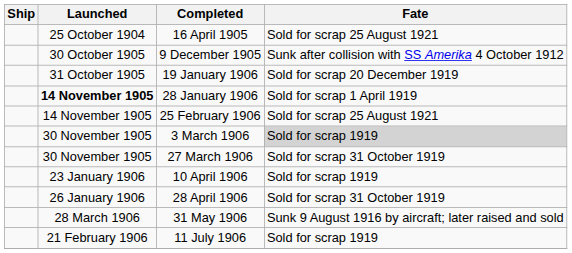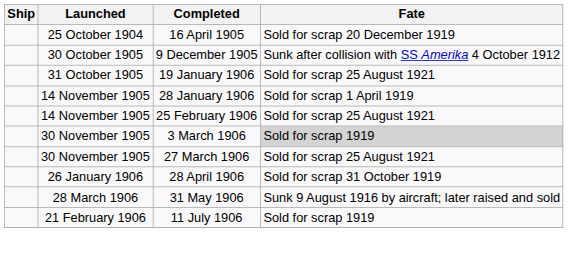 <table class="wikitable">
 <tr valign="top"|- valign="top">
 <th align= center>Ship</th>
 <th align= center>Launched</th>
 <th align= center>Completed</th>
 <th align= center>Fate</th>
 </tr>
 <tr valign="top">
 <td align= left></td>
 <td align= center>25 October 1904</td>
 <td align= center>16 April 1905</td>
-<td align= left>Sold for scrap 25 August 1921</td>
+<td align= left>Sold for scrap 20 December 1919</td>
 </tr>
 <tr valign="top">
 <td align= left></td>
 <td align= center>30 October 1905</td>
 <td align= center>9 December 1905</td>
 <td align= left>Sunk after collision with <a href='#'>SS <em>Amerika</em></a> 4 October 1912</td>
 </tr>
 <tr valign="top">
 <td align= left></td>
 <td align= center>31 October 1905</td>
 <td align= center>19 January 1906</td>
-<td align= left>Sold for scrap 20 December 1919</td>
+<td align= left>Sold for scrap 25 August 1921</td>
 </tr>
 <tr valign="top">
 <td align= left></td>
-<td align= center><strong>14 November 1905</strong></td>
+<td align= center>14 November 1905</td>
 <td align= center>28 January 1906</td>
 <td align= left>Sold for scrap 1 April 1919</td>
 </tr>
 <tr valign="top">
 <td align= left></td>
 <td align= center>14 November 1905</td>
 <td align= center>25 February 1906</td>
 <td align= left>Sold for scrap 25 August 1921</td>
 </tr>
 <tr valign="top">
 <td align= left></td>
 <td align= center>30 November 1905</td>
 <td align= center>3 March 1906</td>
 <td align= left style="background: lightgrey;">Sold for scrap 1919</td>
 </tr>
 <tr valign="top">
 <td align= left></td>
 <td align= center>30 November 1905</td>
 <td align= center>27 March 1906</td>
-<td align= left>Sold for scrap 31 October 1919</td>
-</tr>
-<tr valign="top">
-<td align= left></td>
-<td align= center>23 January 1906</td>
-<td align= center>10 April 1906</td>
-<td align= left>Sold for scrap 1919</td>
+<td align= left>Sold for scrap 25 August 1921</td>
 </tr>
 <tr valign="top">
 <td align= left></td>
 <td align= center>26 January 1906</td>
 <td align= center>28 April 1906</td>
 <td align= left>Sold for scrap 31 October 1919</td>
 </tr>
 <tr valign="top">
 <td align= left></td>
 <td align= center>28 March 1906</td>
 <td align= center>31 May 1906</td>
 <td align= left>Sunk 9 August 1916 by aircraft; later raised and sold</td>
 </tr>
 <tr valign="top">
 <td align= left></td>
 <td align= center>21 February 1906</td>
 <td align= center>11 July 1906</td>
 <td align= left>Sold for scrap 1919</td>
 </tr>
 <tr>
 </tr>
 </table>
